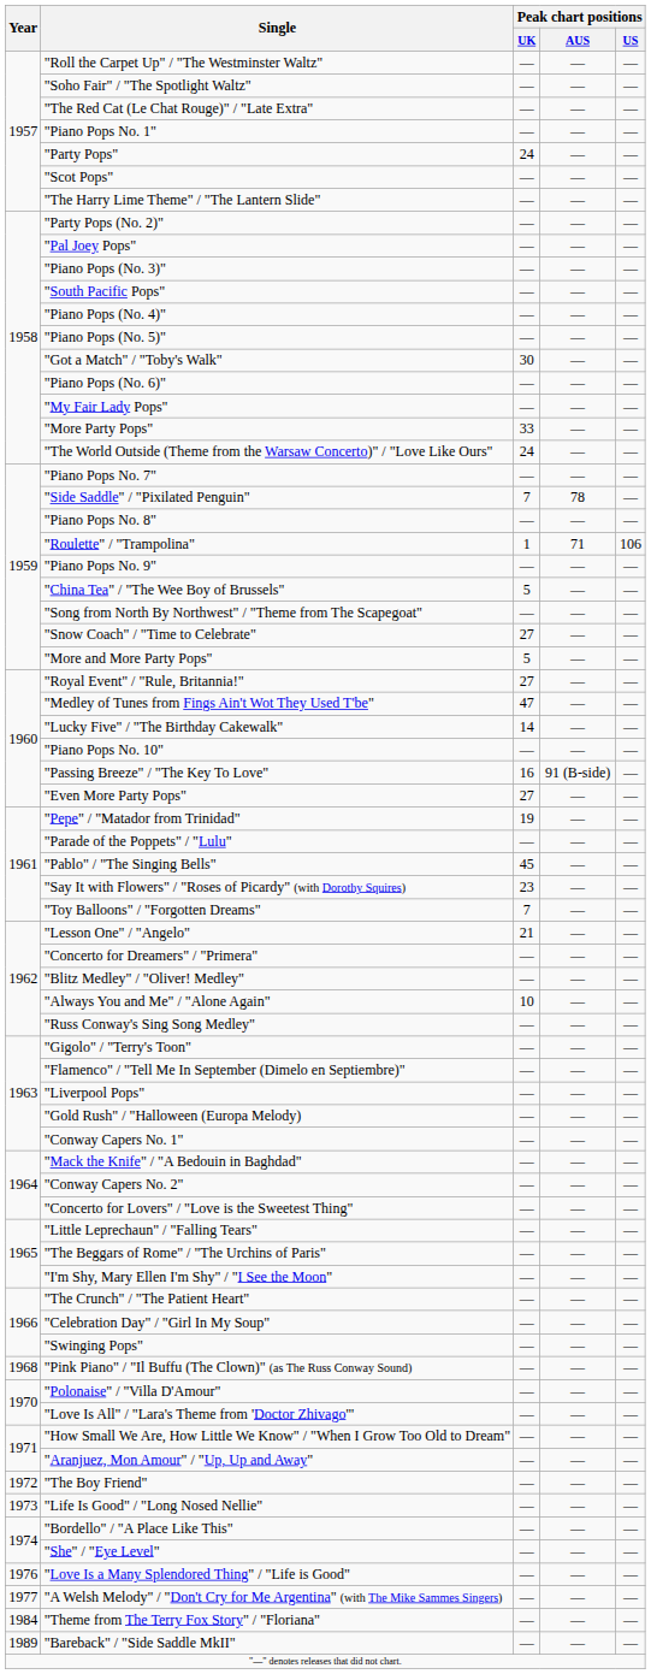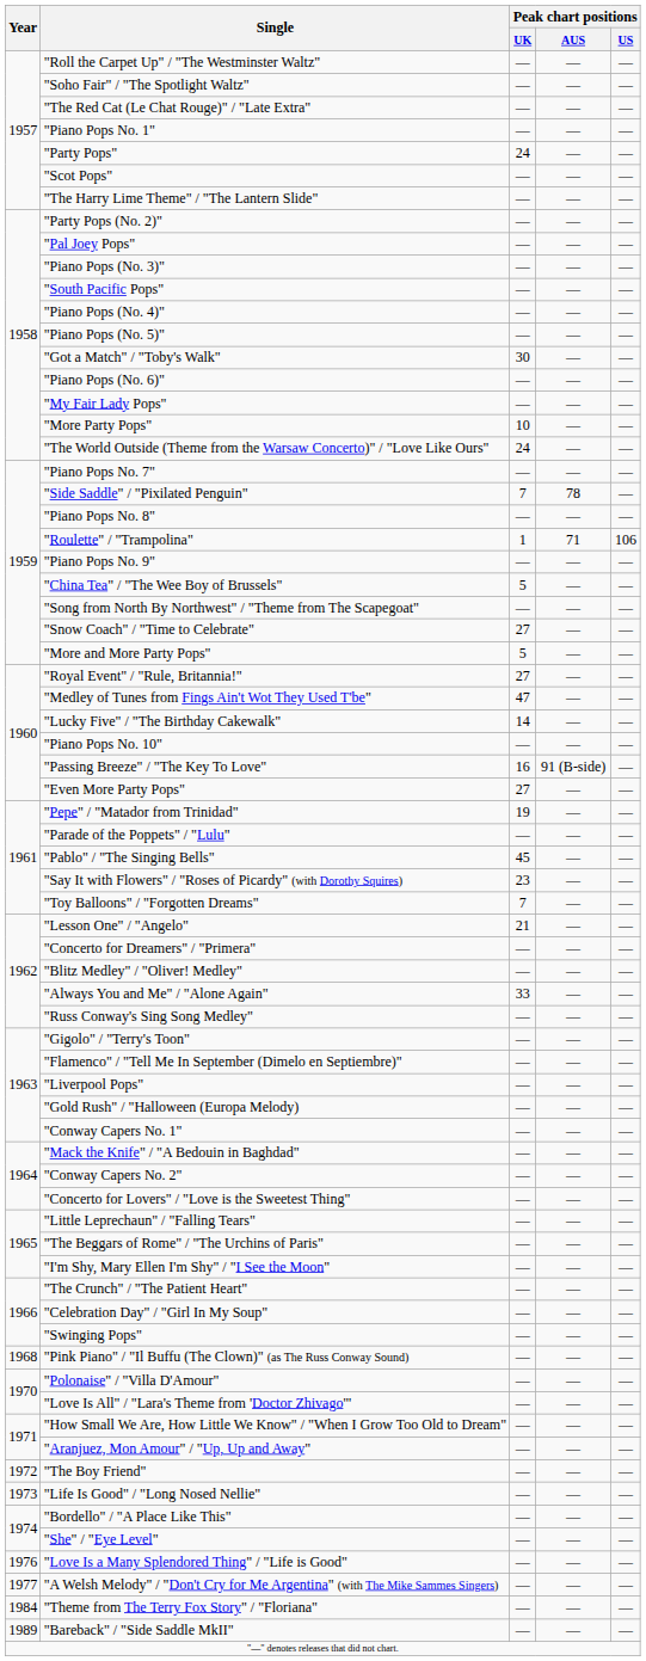 <table class="wikitable" style="text-align:center">
 <tr>
 <th rowspan="2">Year</th>
 <th rowspan="2">Single</th>
 <th colspan="3">Peak chart positions</th>
 </tr>
 <tr>
 <th><small><a href='#'>UK</a></small><br></th>
 <th><small><a href='#'>AUS</a></small></th>
 <th><small><a href='#'>US</a></small><br></th>
 </tr>
 <tr>
 <td rowspan="7">1957</td>
 <td align="left">"Roll the Carpet Up" / "The Westminster Waltz"</td>
 <td>—</td>
 <td>—</td>
 <td>—</td>
 </tr>
 <tr>
 <td align="left">"Soho Fair" / "The Spotlight Waltz"</td>
 <td>—</td>
 <td>—</td>
 <td>—</td>
 </tr>
 <tr>
 <td align="left">"The Red Cat (Le Chat Rouge)" / "Late Extra"</td>
 <td>—</td>
 <td>—</td>
 <td>—</td>
 </tr>
 <tr>
 <td align="left">"Piano Pops No. 1"</td>
 <td>—</td>
 <td>—</td>
 <td>—</td>
 </tr>
 <tr>
 <td align="left">"Party Pops"</td>
 <td>24</td>
 <td>—</td>
 <td>—</td>
 </tr>
 <tr>
 <td align="left">"Scot Pops"</td>
 <td>—</td>
 <td>—</td>
 <td>—</td>
 </tr>
 <tr>
 <td align="left">"The Harry Lime Theme" / "The Lantern Slide"</td>
 <td>—</td>
 <td>—</td>
 <td>—</td>
 </tr>
 <tr>
 <td rowspan="11">1958</td>
 <td align="left">"Party Pops (No. 2)"</td>
 <td>—</td>
 <td>—</td>
 <td>—</td>
 </tr>
 <tr>
 <td align="left">"<a href='#'>Pal Joey</a> Pops"</td>
 <td>—</td>
 <td>—</td>
 <td>—</td>
 </tr>
 <tr>
 <td align="left">"Piano Pops (No. 3)"</td>
 <td>—</td>
 <td>—</td>
 <td>—</td>
 </tr>
 <tr>
 <td align="left">"<a href='#'>South Pacific</a> Pops"</td>
 <td>—</td>
 <td>—</td>
 <td>—</td>
 </tr>
 <tr>
 <td align="left">"Piano Pops (No. 4)"</td>
 <td>—</td>
 <td>—</td>
 <td>—</td>
 </tr>
 <tr>
 <td align="left">"Piano Pops (No. 5)"</td>
 <td>—</td>
 <td>—</td>
 <td>—</td>
 </tr>
 <tr>
 <td align="left">"Got a Match" / "Toby's Walk"</td>
 <td>30</td>
 <td>—</td>
 <td>—</td>
 </tr>
 <tr>
 <td align="left">"Piano Pops (No. 6)"</td>
 <td>—</td>
 <td>—</td>
 <td>—</td>
 </tr>
 <tr>
 <td align="left">"<a href='#'>My Fair Lady</a> Pops"</td>
 <td>—</td>
 <td>—</td>
 <td>—</td>
 </tr>
 <tr>
 <td align="left">"More Party Pops"</td>
-<td>33</td>
+<td>10</td>
 <td>—</td>
 <td>—</td>
 </tr>
 <tr>
 <td align="left">"The World Outside (Theme from the <a href='#'>Warsaw Concerto</a>)" / "Love Like Ours"</td>
 <td>24</td>
 <td>—</td>
 <td>—</td>
 </tr>
 <tr>
 <td rowspan="9">1959</td>
 <td align="left">"Piano Pops No. 7"</td>
 <td>—</td>
 <td>—</td>
 <td>—</td>
 </tr>
 <tr>
 <td align="left">"<a href='#'>Side Saddle</a>" / "Pixilated Penguin"</td>
 <td>7</td>
 <td>78</td>
 <td>—</td>
 </tr>
 <tr>
 <td align="left">"Piano Pops No. 8"</td>
 <td>—</td>
 <td>—</td>
 <td>—</td>
 </tr>
 <tr>
 <td align="left">"<a href='#'>Roulette</a>" / "Trampolina"</td>
 <td>1</td>
 <td>71</td>
 <td>106</td>
 </tr>
 <tr>
 <td align="left">"Piano Pops No. 9"</td>
 <td>—</td>
 <td>—</td>
 <td>—</td>
 </tr>
 <tr>
 <td align="left">"<a href='#'>China Tea</a>" / "The Wee Boy of Brussels"</td>
 <td>5</td>
 <td>—</td>
 <td>—</td>
 </tr>
 <tr>
 <td align="left">"Song from North By Northwest" / "Theme from The Scapegoat"</td>
 <td>—</td>
 <td>—</td>
 <td>—</td>
 </tr>
 <tr>
 <td align="left">"Snow Coach" / "Time to Celebrate"</td>
 <td>27</td>
 <td>—</td>
 <td>—</td>
 </tr>
 <tr>
 <td align="left">"More and More Party Pops"</td>
 <td>5</td>
 <td>—</td>
 <td>—</td>
 </tr>
 <tr>
 <td rowspan="6">1960</td>
 <td align="left">"Royal Event" / "Rule, Britannia!"</td>
 <td>27</td>
 <td>—</td>
 <td>—</td>
 </tr>
 <tr>
 <td align="left">"Medley of Tunes from <a href='#'>Fings Ain't Wot They Used T'be</a>"</td>
 <td>47</td>
 <td>—</td>
 <td>—</td>
 </tr>
 <tr>
 <td align="left">"Lucky Five" / "The Birthday Cakewalk"</td>
 <td>14</td>
 <td>—</td>
 <td>—</td>
 </tr>
 <tr>
 <td align="left">"Piano Pops No. 10"</td>
 <td>—</td>
 <td>—</td>
 <td>—</td>
 </tr>
 <tr>
 <td align="left">"Passing Breeze" / "The Key To Love"</td>
 <td>16</td>
 <td>91 (B-side)</td>
 <td>—</td>
 </tr>
 <tr>
 <td align="left">"Even More Party Pops"</td>
 <td>27</td>
 <td>—</td>
 <td>—</td>
 </tr>
 <tr>
 <td rowspan="5">1961</td>
 <td align="left">"<a href='#'>Pepe</a>" / "Matador from Trinidad"</td>
 <td>19</td>
 <td>—</td>
 <td>—</td>
 </tr>
 <tr>
 <td align="left">"Parade of the Poppets" / "<a href='#'>Lulu</a>"</td>
 <td>—</td>
 <td>—</td>
 <td>—</td>
 </tr>
 <tr>
 <td align="left">"Pablo" / "The Singing Bells"</td>
 <td>45</td>
 <td>—</td>
 <td>—</td>
 </tr>
 <tr>
 <td align="left">"Say It with Flowers" / "Roses of Picardy" <small>(with <a href='#'>Dorothy Squires</a>)</small></td>
 <td>23</td>
 <td>—</td>
 <td>—</td>
 </tr>
 <tr>
 <td align="left">"Toy Balloons" / "Forgotten Dreams"</td>
 <td>7</td>
 <td>—</td>
 <td>—</td>
 </tr>
 <tr>
 <td rowspan="5">1962</td>
 <td align="left">"Lesson One" / "Angelo"</td>
 <td>21</td>
 <td>—</td>
 <td>—</td>
 </tr>
 <tr>
 <td align="left">"Concerto for Dreamers" / "Primera"</td>
 <td>—</td>
 <td>—</td>
 <td>—</td>
 </tr>
 <tr>
 <td align="left">"Blitz Medley" / "Oliver! Medley"</td>
 <td>—</td>
 <td>—</td>
 <td>—</td>
 </tr>
 <tr>
 <td align="left">"Always You and Me" / "Alone Again"</td>
-<td>10</td>
+<td>33</td>
 <td>—</td>
 <td>—</td>
 </tr>
 <tr>
 <td align="left">"Russ Conway's Sing Song Medley"</td>
 <td>—</td>
 <td>—</td>
 <td>—</td>
 </tr>
 <tr>
 <td rowspan="5">1963</td>
 <td align="left">"Gigolo" / "Terry's Toon"</td>
 <td>—</td>
 <td>—</td>
 <td>—</td>
 </tr>
 <tr>
 <td align="left">"Flamenco" / "Tell Me In September (Dimelo en Septiembre)"</td>
 <td>—</td>
 <td>—</td>
 <td>—</td>
 </tr>
 <tr>
 <td align="left">"Liverpool Pops"</td>
 <td>—</td>
 <td>—</td>
 <td>—</td>
 </tr>
 <tr>
 <td align="left">"Gold Rush" / "Halloween (Europa Melody)</td>
 <td>—</td>
 <td>—</td>
 <td>—</td>
 </tr>
 <tr>
 <td align="left">"Conway Capers No. 1"</td>
 <td>—</td>
 <td>—</td>
 <td>—</td>
 </tr>
 <tr>
 <td rowspan="3">1964</td>
 <td align="left">"<a href='#'>Mack the Knife</a>" / "A Bedouin in Baghdad"</td>
 <td>—</td>
 <td>—</td>
 <td>—</td>
 </tr>
 <tr>
 <td align="left">"Conway Capers No. 2"</td>
 <td>—</td>
 <td>—</td>
 <td>—</td>
 </tr>
 <tr>
 <td align="left">"Concerto for Lovers" / "Love is the Sweetest Thing"</td>
 <td>—</td>
 <td>—</td>
 <td>—</td>
 </tr>
 <tr>
 <td rowspan="3">1965</td>
 <td align="left">"Little Leprechaun" / "Falling Tears"</td>
 <td>—</td>
 <td>—</td>
 <td>—</td>
 </tr>
 <tr>
 <td align="left">"The Beggars of Rome" / "The Urchins of Paris"</td>
 <td>—</td>
 <td>—</td>
 <td>—</td>
 </tr>
 <tr>
 <td align="left">"I'm Shy, Mary Ellen I'm Shy" / "<a href='#'>I See the Moon</a>"</td>
 <td>—</td>
 <td>—</td>
 <td>—</td>
 </tr>
 <tr>
 <td rowspan="3">1966</td>
 <td align="left">"The Crunch" / "The Patient Heart"</td>
 <td>—</td>
 <td>—</td>
 <td>—</td>
 </tr>
 <tr>
 <td align="left">"Celebration Day" / "Girl In My Soup"</td>
 <td>—</td>
 <td>—</td>
 <td>—</td>
 </tr>
 <tr>
 <td align="left">"Swinging Pops"</td>
 <td>—</td>
 <td>—</td>
 <td>—</td>
 </tr>
 <tr>
 <td>1968</td>
 <td align="left">"Pink Piano" / "Il Buffu (The Clown)" <small>(as The Russ Conway Sound)</small></td>
 <td>—</td>
 <td>—</td>
 <td>—</td>
 </tr>
 <tr>
 <td rowspan="2">1970</td>
 <td align="left">"<a href='#'>Polonaise</a>" / "Villa D'Amour"</td>
 <td>—</td>
 <td>—</td>
 <td>—</td>
 </tr>
 <tr>
 <td align="left">"Love Is All" / "Lara's Theme from '<a href='#'>Doctor Zhivago</a>'"</td>
 <td>—</td>
 <td>—</td>
 <td>—</td>
 </tr>
 <tr>
 <td rowspan="2">1971</td>
 <td align="left">"How Small We Are, How Little We Know" / "When I Grow Too Old to Dream"</td>
 <td>—</td>
 <td>—</td>
 <td>—</td>
 </tr>
 <tr>
 <td align="left">"<a href='#'>Aranjuez, Mon Amour</a>" / "<a href='#'>Up, Up and Away</a>"</td>
 <td>—</td>
 <td>—</td>
 <td>—</td>
 </tr>
 <tr>
 <td>1972</td>
 <td align="left">"The Boy Friend"</td>
 <td>—</td>
 <td>—</td>
 <td>—</td>
 </tr>
 <tr>
 <td>1973</td>
 <td align="left">"Life Is Good" / "Long Nosed Nellie"</td>
 <td>—</td>
 <td>—</td>
 <td>—</td>
 </tr>
 <tr>
 <td rowspan="2">1974</td>
 <td align="left">"Bordello" / "A Place Like This"</td>
 <td>—</td>
 <td>—</td>
 <td>—</td>
 </tr>
 <tr>
 <td align="left">"<a href='#'>She</a>" / "<a href='#'>Eye Level</a>"</td>
 <td>—</td>
 <td>—</td>
 <td>—</td>
 </tr>
 <tr>
 <td>1976</td>
 <td align="left">"<a href='#'>Love Is a Many Splendored Thing</a>" / "Life is Good"</td>
 <td>—</td>
 <td>—</td>
 <td>—</td>
 </tr>
 <tr>
 <td>1977</td>
 <td align="left">"A Welsh Melody" / "<a href='#'>Don't Cry for Me Argentina</a>" <small>(with <a href='#'>The Mike Sammes Singers</a>)</small></td>
 <td>—</td>
 <td>—</td>
 <td>—</td>
 </tr>
 <tr>
 <td>1984</td>
 <td align="left">"Theme from <a href='#'>The Terry Fox Story</a>" / "Floriana"</td>
 <td>—</td>
 <td>—</td>
 <td>—</td>
 </tr>
 <tr>
 <td>1989</td>
 <td align="left">"Bareback" / "Side Saddle MkII"</td>
 <td>—</td>
 <td>—</td>
 <td>—</td>
 </tr>
 <tr>
 <td colspan="5" style="font-size:8pt">"—" denotes releases that did not chart.</td>
 </tr>
 </table>
